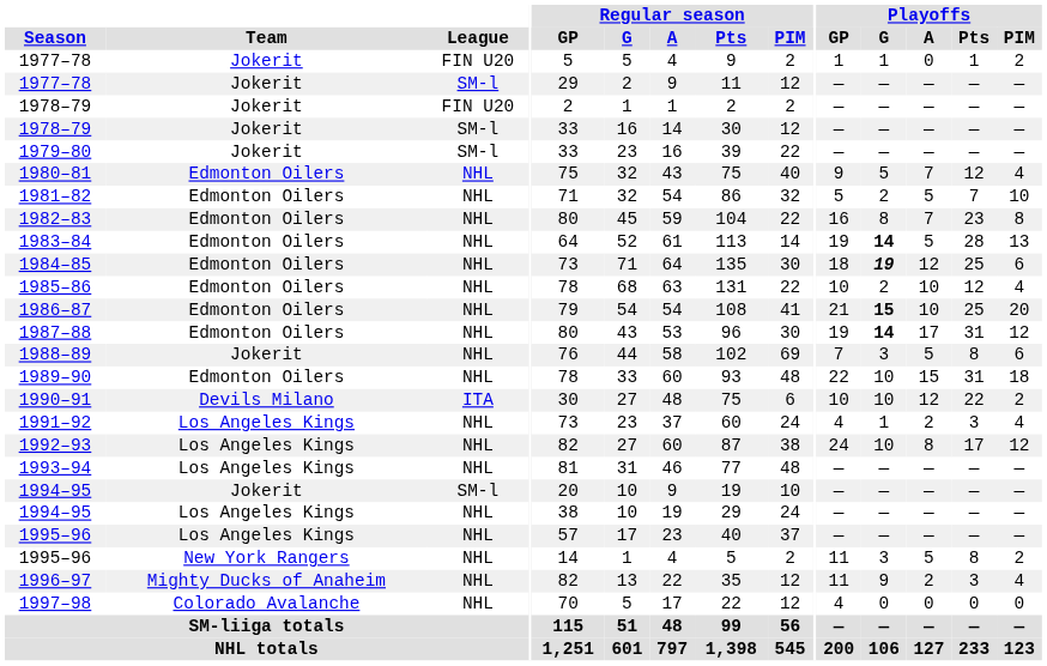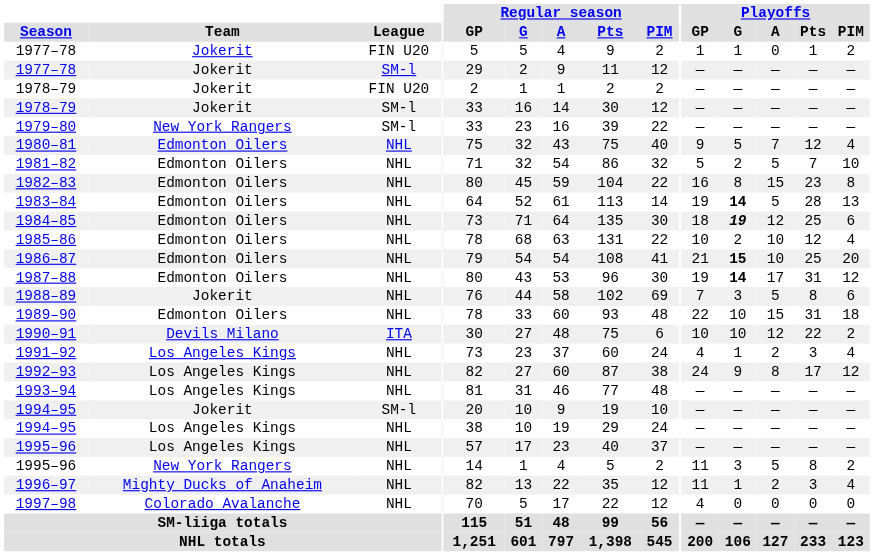 <table border="0" cellpadding="1" cellspacing="0" style="text-align:center; width:60em">
 <tr bgcolor="#e0e0e0">
 <th colspan="3" bgcolor="#ffffff"></th>
 <th rowspan="100" bgcolor="#ffffff"></th>
 <th colspan="5"><a href='#'>Regular season</a></th>
 <th rowspan="100" bgcolor="#ffffff"></th>
 <th colspan="5"><a href='#'>Playoffs</a></th>
 </tr>
 <tr bgcolor="#e0e0e0">
 <th><a href='#'>Season</a></th>
 <th>Team</th>
 <th>League</th>
 <th>GP</th>
 <th><a href='#'>G</a></th>
 <th><a href='#'>A</a></th>
 <th><a href='#'>Pts</a></th>
 <th><a href='#'>PIM</a></th>
 <th>GP</th>
 <th>G</th>
 <th>A</th>
 <th>Pts</th>
 <th>PIM</th>
 </tr>
 <tr>
 <td>1977–78</td>
 <td><a href='#'>Jokerit</a></td>
 <td>FIN U20</td>
 <td>5</td>
 <td>5</td>
 <td>4</td>
 <td>9</td>
 <td>2</td>
 <td>1</td>
 <td>1</td>
 <td>0</td>
 <td>1</td>
 <td>2</td>
 </tr>
 <tr bgcolor="#f0f0f0">
 <td><a href='#'>1977–78</a></td>
 <td>Jokerit</td>
 <td><a href='#'>SM-l</a></td>
 <td>29</td>
 <td>2</td>
 <td>9</td>
 <td>11</td>
 <td>12</td>
 <td>—</td>
 <td>—</td>
 <td>—</td>
 <td>—</td>
 <td>—</td>
 </tr>
 <tr>
 <td>1978–79</td>
 <td>Jokerit</td>
 <td>FIN U20</td>
 <td>2</td>
 <td>1</td>
 <td>1</td>
 <td>2</td>
 <td>2</td>
 <td>—</td>
 <td>—</td>
 <td>—</td>
 <td>—</td>
 <td>—</td>
 </tr>
 <tr bgcolor="#f0f0f0">
 <td><a href='#'>1978–79</a></td>
 <td>Jokerit</td>
 <td>SM-l</td>
 <td>33</td>
 <td>16</td>
 <td>14</td>
 <td>30</td>
 <td>12</td>
 <td>—</td>
 <td>—</td>
 <td>—</td>
 <td>—</td>
 <td>—</td>
 </tr>
 <tr>
 <td><a href='#'>1979–80</a></td>
-<td>Jokerit</td>
+<td><a href='#'>New York Rangers</a></td>
 <td>SM-l</td>
 <td>33</td>
 <td>23</td>
 <td>16</td>
 <td>39</td>
 <td>22</td>
 <td>—</td>
 <td>—</td>
 <td>—</td>
 <td>—</td>
 <td>—</td>
 </tr>
 <tr bgcolor="#f0f0f0">
 <td><a href='#'>1980–81</a></td>
 <td><a href='#'>Edmonton Oilers</a></td>
 <td><a href='#'>NHL</a></td>
 <td>75</td>
 <td>32</td>
 <td>43</td>
 <td>75</td>
 <td>40</td>
 <td>9</td>
 <td>5</td>
 <td>7</td>
 <td>12</td>
 <td>4</td>
 </tr>
 <tr>
 <td><a href='#'>1981–82</a></td>
 <td>Edmonton Oilers</td>
 <td>NHL</td>
 <td>71</td>
 <td>32</td>
 <td>54</td>
 <td>86</td>
 <td>32</td>
 <td>5</td>
 <td>2</td>
 <td>5</td>
 <td>7</td>
 <td>10</td>
 </tr>
 <tr bgcolor="#f0f0f0">
 <td><a href='#'>1982–83</a></td>
 <td>Edmonton Oilers</td>
 <td>NHL</td>
 <td>80</td>
 <td>45</td>
 <td>59</td>
 <td>104</td>
 <td>22</td>
 <td>16</td>
 <td>8</td>
-<td>7</td>
+<td>15</td>
 <td>23</td>
 <td>8</td>
 </tr>
 <tr>
 <td><a href='#'>1983–84</a></td>
 <td>Edmonton Oilers</td>
 <td>NHL</td>
 <td>64</td>
 <td>52</td>
 <td>61</td>
 <td>113</td>
 <td>14</td>
 <td>19</td>
 <td><strong>14</strong></td>
 <td>5</td>
 <td>28</td>
 <td>13</td>
 </tr>
 <tr bgcolor="#f0f0f0">
 <td><a href='#'>1984–85</a></td>
 <td>Edmonton Oilers</td>
 <td>NHL</td>
 <td>73</td>
 <td>71</td>
 <td>64</td>
 <td>135</td>
 <td>30</td>
 <td>18</td>
 <td><strong><em>19</em></strong></td>
 <td>12</td>
 <td>25</td>
 <td>6</td>
 </tr>
 <tr>
 <td><a href='#'>1985–86</a></td>
 <td>Edmonton Oilers</td>
 <td>NHL</td>
 <td>78</td>
 <td>68</td>
 <td>63</td>
 <td>131</td>
 <td>22</td>
 <td>10</td>
 <td>2</td>
 <td>10</td>
 <td>12</td>
 <td>4</td>
 </tr>
 <tr bgcolor="#f0f0f0">
 <td><a href='#'>1986–87</a></td>
 <td>Edmonton Oilers</td>
 <td>NHL</td>
 <td>79</td>
 <td>54</td>
 <td>54</td>
 <td>108</td>
 <td>41</td>
 <td>21</td>
 <td><strong>15</strong></td>
 <td>10</td>
 <td>25</td>
 <td>20</td>
 </tr>
 <tr>
 <td><a href='#'>1987–88</a></td>
 <td>Edmonton Oilers</td>
 <td>NHL</td>
 <td>80</td>
 <td>43</td>
 <td>53</td>
 <td>96</td>
 <td>30</td>
 <td>19</td>
 <td><strong>14</strong></td>
 <td>17</td>
 <td>31</td>
 <td>12</td>
 </tr>
 <tr bgcolor="#f0f0f0">
 <td><a href='#'>1988–89</a></td>
 <td>Jokerit</td>
 <td>NHL</td>
 <td>76</td>
 <td>44</td>
 <td>58</td>
 <td>102</td>
 <td>69</td>
 <td>7</td>
 <td>3</td>
 <td>5</td>
 <td>8</td>
 <td>6</td>
 </tr>
 <tr>
 <td><a href='#'>1989–90</a></td>
 <td>Edmonton Oilers</td>
 <td>NHL</td>
 <td>78</td>
 <td>33</td>
 <td>60</td>
 <td>93</td>
 <td>48</td>
 <td>22</td>
 <td>10</td>
 <td>15</td>
 <td>31</td>
 <td>18</td>
 </tr>
 <tr bgcolor="#f0f0f0">
 <td><a href='#'>1990–91</a></td>
 <td><a href='#'>Devils Milano</a></td>
 <td><a href='#'>ITA</a></td>
 <td>30</td>
 <td>27</td>
 <td>48</td>
 <td>75</td>
 <td>6</td>
 <td>10</td>
 <td>10</td>
 <td>12</td>
 <td>22</td>
 <td>2</td>
 </tr>
 <tr>
 <td><a href='#'>1991–92</a></td>
 <td><a href='#'>Los Angeles Kings</a></td>
 <td>NHL</td>
 <td>73</td>
 <td>23</td>
 <td>37</td>
 <td>60</td>
 <td>24</td>
 <td>4</td>
 <td>1</td>
 <td>2</td>
 <td>3</td>
 <td>4</td>
 </tr>
 <tr bgcolor="#f0f0f0">
 <td><a href='#'>1992–93</a></td>
 <td>Los Angeles Kings</td>
 <td>NHL</td>
 <td>82</td>
 <td>27</td>
 <td>60</td>
 <td>87</td>
 <td>38</td>
 <td>24</td>
-<td>10</td>
+<td>9</td>
 <td>8</td>
 <td>17</td>
 <td>12</td>
 </tr>
 <tr>
 <td><a href='#'>1993–94</a></td>
 <td>Los Angeles Kings</td>
 <td>NHL</td>
 <td>81</td>
 <td>31</td>
 <td>46</td>
 <td>77</td>
 <td>48</td>
 <td>—</td>
 <td>—</td>
 <td>—</td>
 <td>—</td>
 <td>—</td>
 </tr>
 <tr bgcolor="#f0f0f0">
 <td><a href='#'>1994–95</a></td>
 <td>Jokerit</td>
 <td>SM-l</td>
 <td>20</td>
 <td>10</td>
 <td>9</td>
 <td>19</td>
 <td>10</td>
 <td>—</td>
 <td>—</td>
 <td>—</td>
 <td>—</td>
 <td>—</td>
 </tr>
 <tr>
 <td><a href='#'>1994–95</a></td>
 <td>Los Angeles Kings</td>
 <td>NHL</td>
 <td>38</td>
 <td>10</td>
 <td>19</td>
 <td>29</td>
 <td>24</td>
 <td>—</td>
 <td>—</td>
 <td>—</td>
 <td>—</td>
 <td>—</td>
 </tr>
 <tr bgcolor="#f0f0f0">
 <td><a href='#'>1995–96</a></td>
 <td>Los Angeles Kings</td>
 <td>NHL</td>
 <td>57</td>
 <td>17</td>
 <td>23</td>
 <td>40</td>
 <td>37</td>
 <td>—</td>
 <td>—</td>
 <td>—</td>
 <td>—</td>
 <td>—</td>
 </tr>
 <tr>
 <td>1995–96</td>
 <td><a href='#'>New York Rangers</a></td>
 <td>NHL</td>
 <td>14</td>
 <td>1</td>
 <td>4</td>
 <td>5</td>
 <td>2</td>
 <td>11</td>
 <td>3</td>
 <td>5</td>
 <td>8</td>
 <td>2</td>
 </tr>
 <tr bgcolor="#f0f0f0">
 <td><a href='#'>1996–97</a></td>
 <td><a href='#'>Mighty Ducks of Anaheim</a></td>
 <td>NHL</td>
 <td>82</td>
 <td>13</td>
 <td>22</td>
 <td>35</td>
 <td>12</td>
 <td>11</td>
-<td>9</td>
+<td>1</td>
 <td>2</td>
 <td>3</td>
 <td>4</td>
 </tr>
 <tr>
 <td><a href='#'>1997–98</a></td>
 <td><a href='#'>Colorado Avalanche</a></td>
 <td>NHL</td>
 <td>70</td>
 <td>5</td>
 <td>17</td>
 <td>22</td>
 <td>12</td>
 <td>4</td>
 <td>0</td>
 <td>0</td>
 <td>0</td>
 <td>0</td>
 </tr>
 <tr bgcolor="#e0e0e0">
 <th colspan="3">SM-liiga totals</th>
 <th>115</th>
 <th>51</th>
 <th>48</th>
 <th>99</th>
 <th>56</th>
 <th>—</th>
 <th>—</th>
 <th>—</th>
 <th>—</th>
 <th>—</th>
 </tr>
 <tr bgcolor="#e0e0e0">
 <th colspan="3">NHL totals</th>
 <th>1,251</th>
 <th>601</th>
 <th>797</th>
 <th>1,398</th>
 <th>545</th>
 <th>200</th>
 <th>106</th>
 <th>127</th>
 <th>233</th>
 <th>123</th>
 </tr>
 </table>
